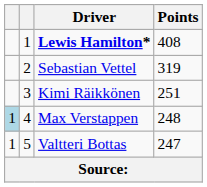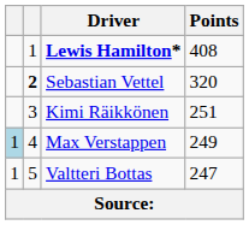 <table class="wikitable" style="font-size: 85%;">
 <tr>
 <th></th>
 <th></th>
 <th>Driver</th>
 <th>Points</th>
 </tr>
 <tr>
 <td align="left"></td>
 <td align="center">1</td>
 <td> <strong><a href='#'>Lewis Hamilton</a>*</strong></td>
 <td>408</td>
 </tr>
 <tr>
 <td align="left"></td>
-<td align="center">2</td>
+<td align="center"><strong>2</strong></td>
 <td> <a href='#'>Sebastian Vettel</a></td>
-<td>319</td>
+<td>320</td>
 </tr>
 <tr>
 <td align="left"></td>
 <td align="center">3</td>
 <td> <a href='#'>Kimi Räikkönen</a></td>
 <td>251</td>
 </tr>
 <tr>
 <td align="left" style="background: lightblue;"> 1</td>
 <td align="center">4</td>
 <td> <a href='#'>Max Verstappen</a></td>
-<td>248</td>
+<td>249</td>
 </tr>
 <tr>
 <td align="left"> 1</td>
 <td align="center">5</td>
 <td> <a href='#'>Valtteri Bottas</a></td>
 <td>247</td>
 </tr>
 <tr>
 <th colspan=4>Source:</th>
 </tr>
 </table>
